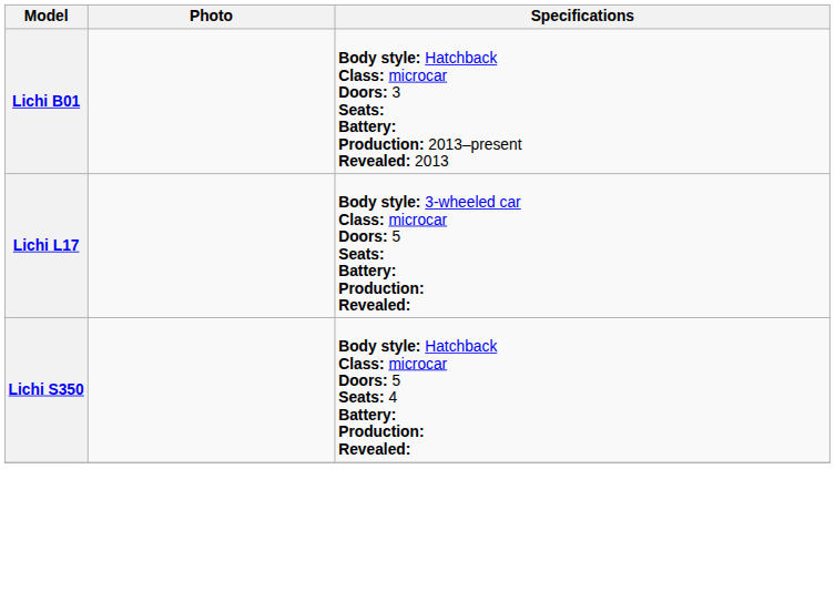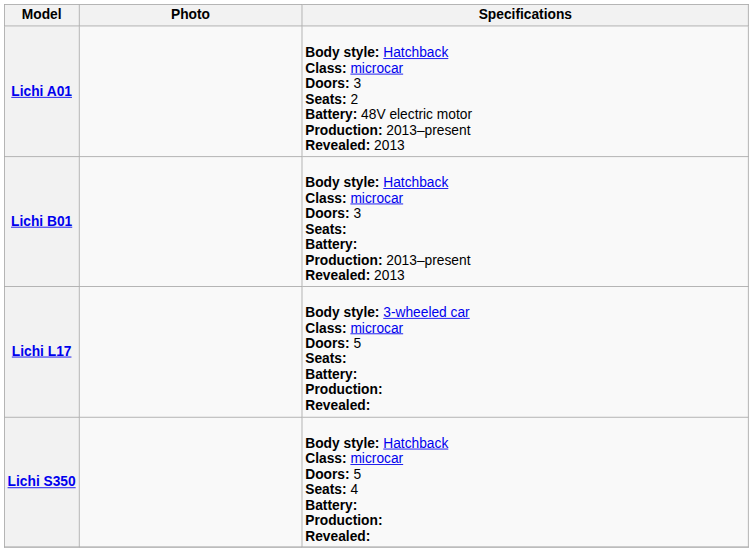 <table class="wikitable">
 <tr>
 <th width=10%>Model</th>
 <th width=30%>Photo</th>
 <th width=100%>Specifications</th>
+</tr>
+<tr>
+<th><a href='#'>Lichi A01</a></th>
+<td></td>
+<td><br><strong>Body style:</strong> <a href='#'>Hatchback</a><br><strong>Class:</strong> <a href='#'>microcar</a><br><strong>Doors:</strong> 3<br><strong>Seats:</strong> 2<br><strong>Battery:</strong> 48V electric motor<br><strong>Production:</strong> 2013–present<br><strong>Revealed:</strong> 2013</td>
 </tr>
 <tr>
 <th><a href='#'>Lichi B01</a></th>
 <td></td>
 <td><br><strong>Body style:</strong> <a href='#'>Hatchback</a><br><strong>Class:</strong> <a href='#'>microcar</a><br><strong>Doors:</strong> 3<br><strong>Seats:</strong><br><strong>Battery:</strong><br><strong>Production:</strong> 2013–present<br><strong>Revealed:</strong> 2013</td>
 </tr>
 <tr>
 <th><a href='#'>Lichi L17</a></th>
 <td></td>
 <td><br><strong>Body style:</strong> <a href='#'>3-wheeled car</a><br><strong>Class:</strong> <a href='#'>microcar</a><br><strong>Doors:</strong> 5<br><strong>Seats:</strong><br><strong>Battery:</strong><br><strong>Production:</strong><br><strong>Revealed:</strong></td>
 </tr>
 <tr>
 <th><a href='#'>Lichi S350</a></th>
 <td></td>
 <td><br><strong>Body style:</strong> <a href='#'>Hatchback</a><br><strong>Class:</strong> <a href='#'>microcar</a><br><strong>Doors:</strong> 5<br><strong>Seats:</strong> 4<br><strong>Battery:</strong><br><strong>Production:</strong><br><strong>Revealed:</strong></td>
 </tr>
 <tr>
 </tr>
 </table>
